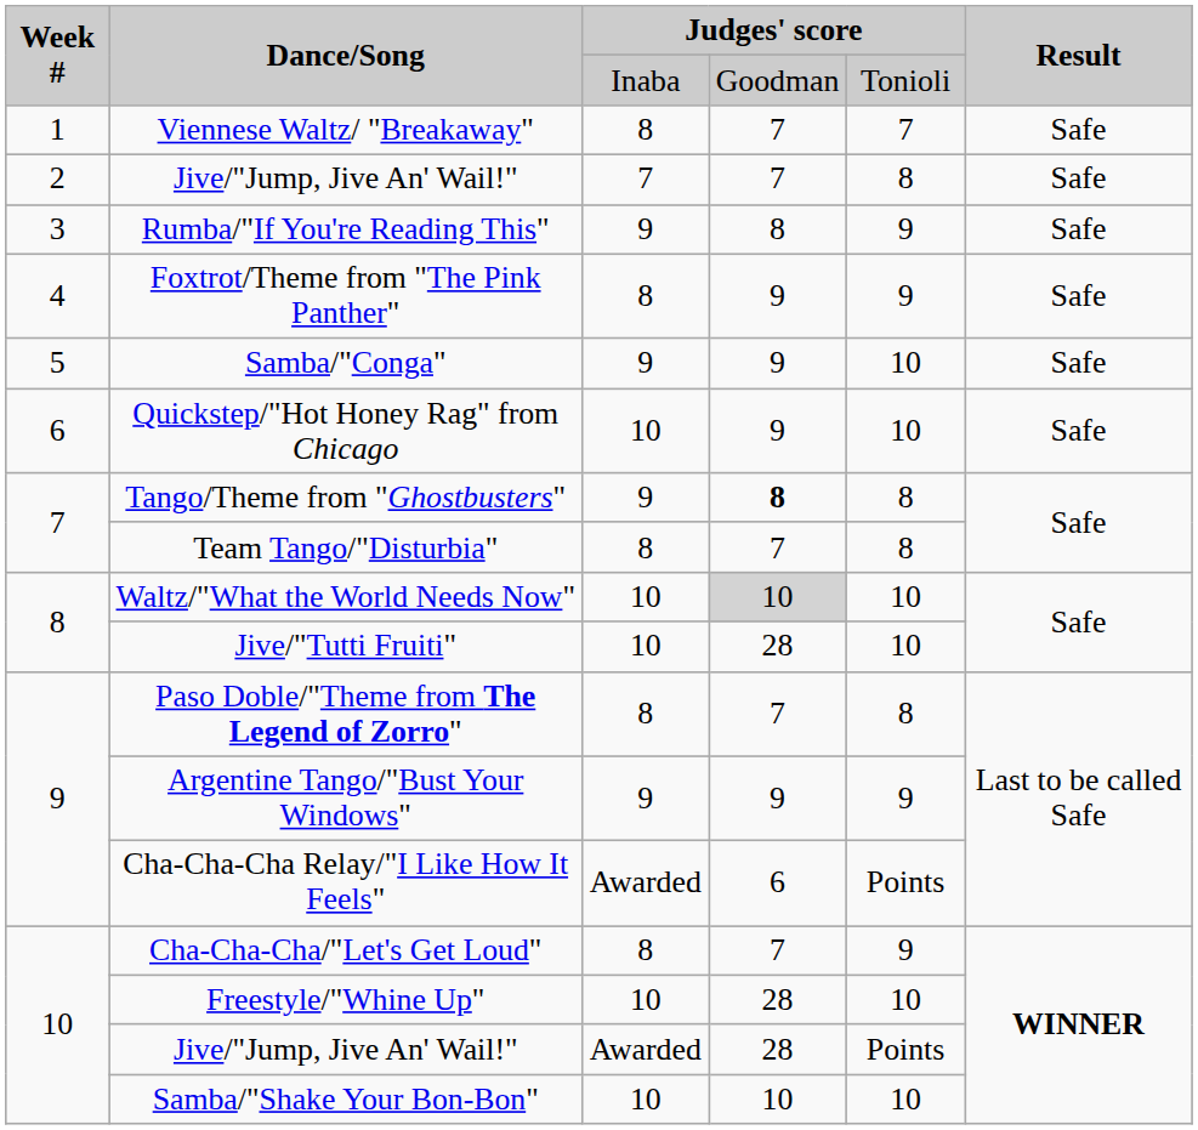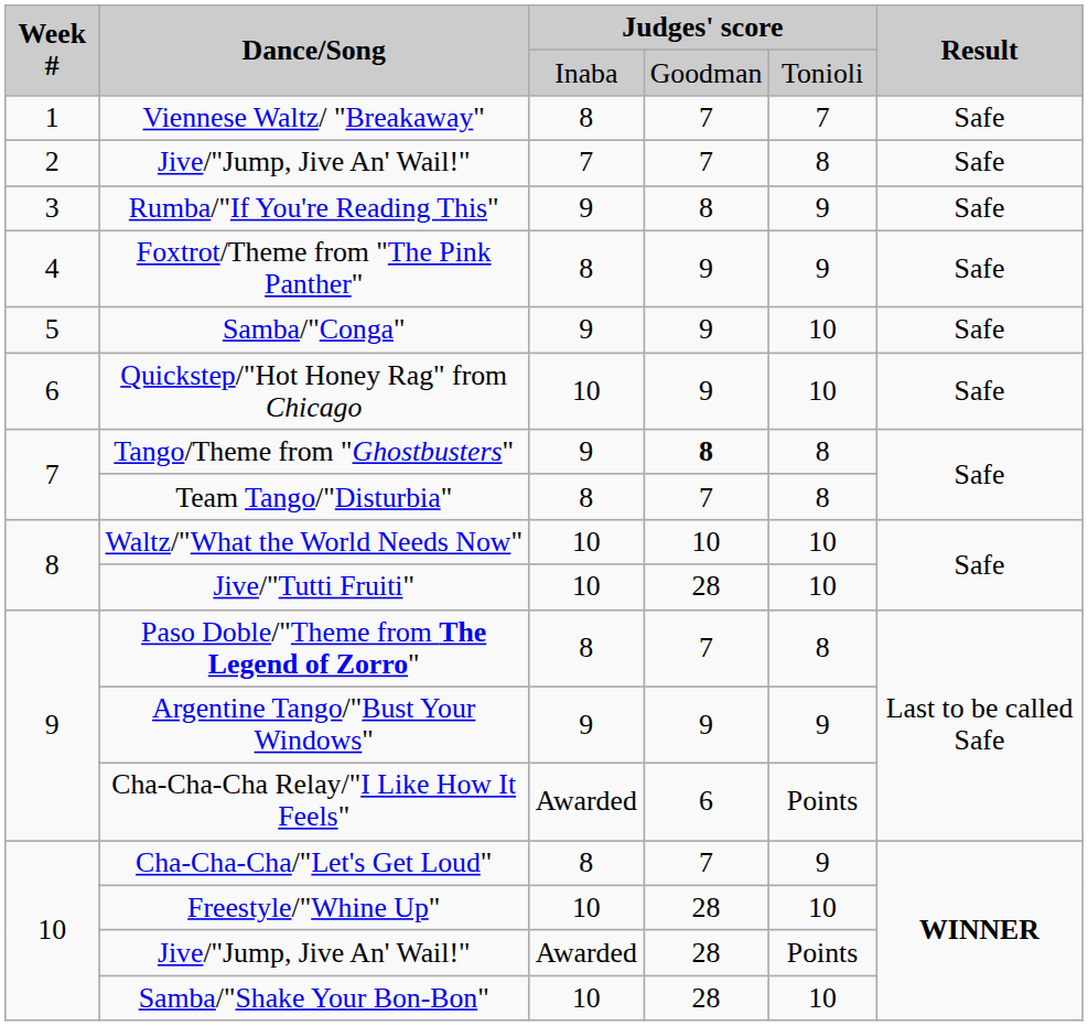 <table class="wikitable" style="text-align:center">
 <tr>
 <th rowspan="2" style="background:#ccc;">Week #</th>
 <th rowspan="2" style="background:#ccc;">Dance/Song</th>
 <th colspan="3" style="background:#ccc;">Judges' score</th>
 <th rowspan="2" style="background:#ccc;">Result</th>
 </tr>
 <tr style="background:#ccc;">
 <td style="width:10%;">Inaba</td>
 <td style="width:10%;">Goodman</td>
 <td style="width:10%;">Tonioli</td>
 </tr>
 <tr>
 <td>1</td>
 <td><a href='#'>Viennese Waltz</a>/ "<a href='#'>Breakaway</a>"</td>
 <td>8</td>
 <td>7</td>
 <td>7</td>
 <td>Safe</td>
 </tr>
 <tr>
 <td>2</td>
 <td><a href='#'>Jive</a>/"Jump, Jive An' Wail!"</td>
 <td>7</td>
 <td>7</td>
 <td>8</td>
 <td>Safe</td>
 </tr>
 <tr>
 <td>3</td>
 <td><a href='#'>Rumba</a>/"<a href='#'>If You're Reading This</a>"</td>
 <td>9</td>
 <td>8</td>
 <td>9</td>
 <td>Safe</td>
 </tr>
 <tr>
 <td>4</td>
 <td><a href='#'>Foxtrot</a>/Theme from "<a href='#'>The Pink Panther</a>"</td>
 <td>8</td>
 <td>9</td>
 <td>9</td>
 <td>Safe</td>
 </tr>
 <tr>
 <td>5</td>
 <td><a href='#'>Samba</a>/"<a href='#'>Conga</a>"</td>
 <td>9</td>
 <td>9</td>
 <td>10</td>
 <td>Safe</td>
 </tr>
 <tr>
 <td>6</td>
 <td><a href='#'>Quickstep</a>/"Hot Honey Rag" from <em>Chicago</em></td>
 <td>10</td>
 <td>9</td>
 <td>10</td>
 <td>Safe</td>
 </tr>
 <tr>
 <td rowspan=2>7</td>
 <td><a href='#'>Tango</a>/Theme from "<em><a href='#'>Ghostbusters</a></em>"</td>
 <td>9</td>
 <td><strong>8</strong></td>
 <td>8</td>
 <td rowspan=2>Safe</td>
 </tr>
 <tr>
 <td>Team <a href='#'>Tango</a>/"<a href='#'>Disturbia</a>"</td>
 <td>8</td>
 <td>7</td>
 <td>8</td>
 </tr>
 <tr>
 <td rowspan=2>8</td>
 <td><a href='#'>Waltz</a>/"<a href='#'>What the World Needs Now</a>"</td>
 <td>10</td>
-<td style="background: lightgrey;">10</td>
+<td>10</td>
 <td>10</td>
 <td rowspan=2>Safe</td>
 </tr>
 <tr>
 <td><a href='#'>Jive</a>/"<a href='#'>Tutti Fruiti</a>"</td>
 <td>10</td>
 <td>28</td>
 <td>10</td>
 </tr>
 <tr>
 <td rowspan=3>9</td>
 <td><a href='#'>Paso Doble</a>/"<a href='#'>Theme from <strong>The Legend of Zorro</strong></a>"</td>
 <td>8</td>
 <td>7</td>
 <td>8</td>
 <td rowspan=3>Last to be called Safe</td>
 </tr>
 <tr>
 <td><a href='#'>Argentine Tango</a>/"<a href='#'>Bust Your Windows</a>"</td>
 <td>9</td>
 <td>9</td>
 <td>9</td>
 </tr>
 <tr>
 <td>Cha-Cha-Cha Relay/"<a href='#'>I Like How It Feels</a>"</td>
 <td>Awarded</td>
 <td>6</td>
 <td>Points</td>
 </tr>
 <tr>
 <td rowspan=4>10</td>
 <td><a href='#'>Cha-Cha-Cha</a>/"<a href='#'>Let's Get Loud</a>"</td>
 <td>8</td>
 <td>7</td>
 <td>9</td>
 <td rowspan=4><strong>WINNER</strong></td>
 </tr>
 <tr>
 <td><a href='#'>Freestyle</a>/"<a href='#'>Whine Up</a>"</td>
 <td>10</td>
 <td>28</td>
 <td>10</td>
 </tr>
 <tr>
 <td><a href='#'>Jive</a>/"Jump, Jive An' Wail!"</td>
 <td>Awarded</td>
 <td>28</td>
 <td>Points</td>
 </tr>
 <tr>
 <td><a href='#'>Samba</a>/"<a href='#'>Shake Your Bon-Bon</a>"</td>
 <td>10</td>
-<td>10</td>
+<td>28</td>
 <td>10</td>
 </tr>
 </table>
